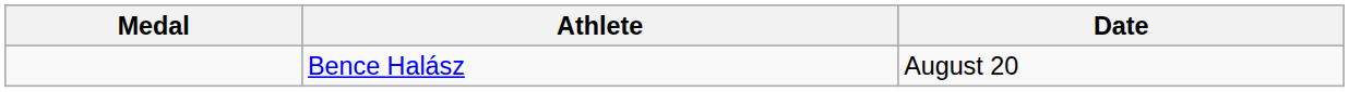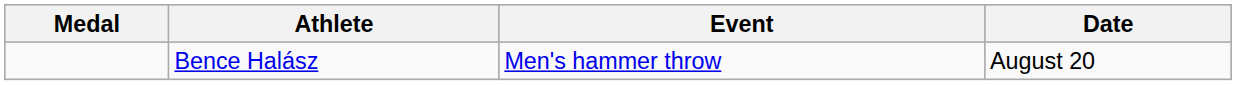 <table class="wikitable" style="font-size:90%" width=60%>
 <tr>
 <th>Medal</th>
 <th>Athlete</th>
+<th>Event</th>
 <th>Date</th>
 </tr>
 <tr>
 <td></td>
 <td><a href='#'>Bence Halász</a></td>
+<td><a href='#'>Men's hammer throw</a></td>
 <td>August 20</td>
 </tr>
 </table>
